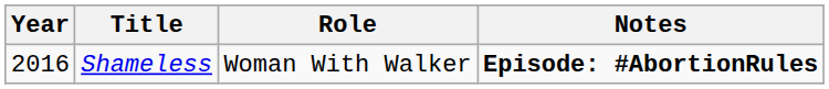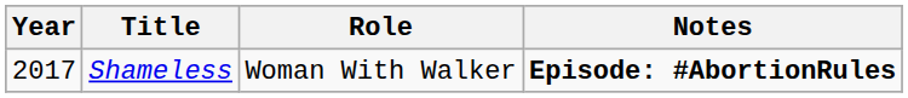 <table class="wikitable">
 <tr>
 <th>Year</th>
 <th>Title</th>
 <th>Role</th>
 <th>Notes</th>
 </tr>
 <tr>
-<td>2016</td>
+<td>2017</td>
 <td><em><a href='#'>Shameless</a></em></td>
 <td>Woman With Walker</td>
 <td><strong>Episode: #AbortionRules</strong></td>
 </tr>
 </table>
